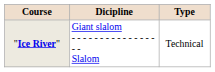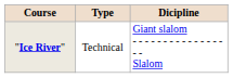 <table class="wikitable plainrowheaders" style="background:#fff; font-size:86%; line-height:15px; border:grey solid 1px; border-collapse:collapse;">
 <tr style="background:#ccc; text-align:center;">
 <th style="background:#EFDECD;" width="85">Course</th>
+<th style="background:#EFDECD;" width="65">Type</th>
 <th style="background:#EFDECD;" width="120">Dicipline</th>
-<th style="background:#EFDECD;" width="65">Type</th>
 </tr>
 <tr>
 <td align=center bgcolor="EDEAE0">"<strong><a href='#'>Ice River</a></strong>"</td>
+<td align=center>Technical</td>
 <td><a href='#'>Giant slalom</a><br>- - - - - - - - - - - - - - - - -<br><a href='#'>Slalom</a></td>
-<td align=center>Technical</td>
 </tr>
 </table>
